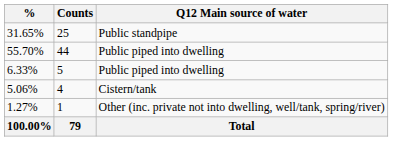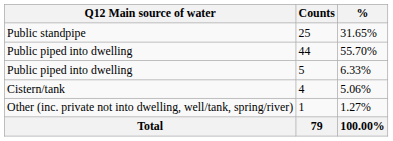 <table class="wikitable sortable">
 <tr>
+<th>Q12 Main source of water</th>
+<th>Counts</th>
 <th>%</th>
-<th>Counts</th>
-<th>Q12 Main source of water</th>
 </tr>
 <tr>
+<td>Public standpipe</td>
+<td>25</td>
 <td>31.65%</td>
-<td>25</td>
-<td>Public standpipe</td>
 </tr>
 <tr>
+<td>Public piped into dwelling</td>
+<td>44</td>
 <td>55.70%</td>
-<td>44</td>
-<td>Public piped into dwelling</td>
 </tr>
 <tr>
+<td>Public piped into dwelling</td>
+<td>5</td>
 <td>6.33%</td>
-<td>5</td>
-<td>Public piped into dwelling</td>
 </tr>
 <tr>
+<td>Cistern/tank</td>
+<td>4</td>
 <td>5.06%</td>
-<td>4</td>
-<td>Cistern/tank</td>
 </tr>
 <tr>
+<td>Other (inc. private not into dwelling, well/tank, spring/river)</td>
+<td>1</td>
 <td>1.27%</td>
-<td>1</td>
-<td>Other (inc. private not into dwelling, well/tank, spring/river)</td>
 </tr>
 <tr>
+<th>Total</th>
+<th>79</th>
 <th>100.00%</th>
-<th>79</th>
-<th>Total</th>
 </tr>
 </table>
